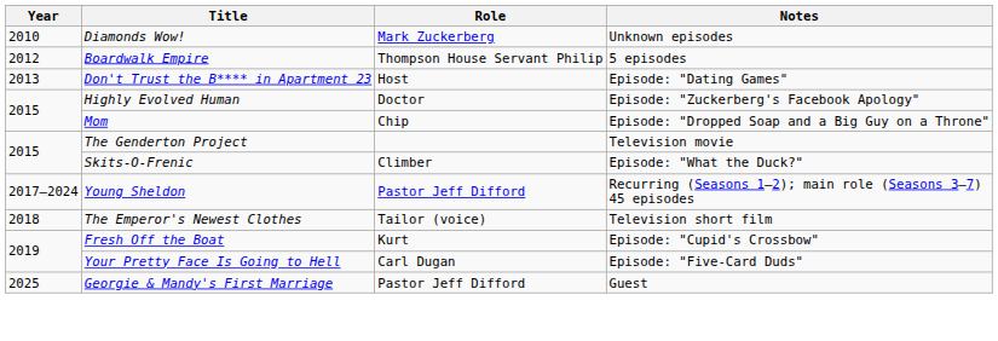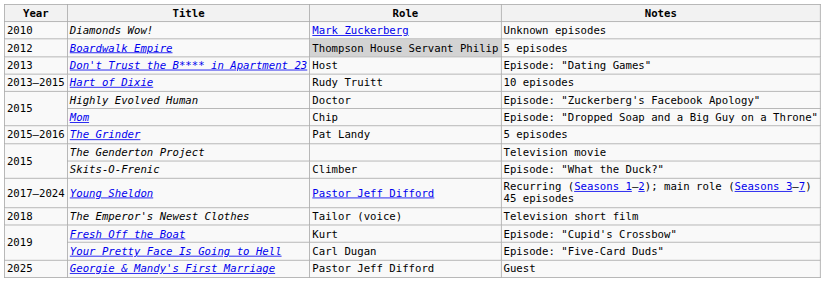 <table class="wikitable sortable">
 <tr>
 <th>Year</th>
 <th>Title</th>
 <th>Role</th>
 <th>Notes</th>
 </tr>
 <tr>
 <td>2010</td>
 <td><em>Diamonds Wow!</em></td>
 <td><a href='#'>Mark Zuckerberg</a></td>
 <td>Unknown episodes</td>
 </tr>
 <tr>
 <td>2012</td>
 <td><em><a href='#'>Boardwalk Empire</a></em></td>
-<td>Thompson House Servant Philip</td>
+<td style="background: lightgrey;">Thompson House Servant Philip</td>
 <td>5 episodes</td>
 </tr>
 <tr>
 <td>2013</td>
 <td><em><a href='#'>Don't Trust the B**** in Apartment 23</a></em></td>
 <td>Host</td>
 <td>Episode: "Dating Games"</td>
+</tr>
+<tr>
+<td>2013–2015</td>
+<td><em><a href='#'>Hart of Dixie</a></em></td>
+<td>Rudy Truitt</td>
+<td>10 episodes</td>
 </tr>
 <tr>
 <td rowspan="2">2015</td>
 <td><em>Highly Evolved Human</em></td>
 <td>Doctor</td>
 <td>Episode: "Zuckerberg's Facebook Apology"</td>
 </tr>
 <tr>
 <td><em><a href='#'>Mom</a></em></td>
 <td>Chip</td>
 <td>Episode: "Dropped Soap and a Big Guy on a Throne"</td>
+</tr>
+<tr>
+<td>2015–2016</td>
+<td><em><a href='#'>The Grinder</a></em></td>
+<td>Pat Landy</td>
+<td>5 episodes</td>
 </tr>
 <tr>
 <td rowspan="2">2015</td>
 <td><em>The Genderton Project</em></td>
 <td></td>
 <td>Television movie</td>
 </tr>
 <tr>
 <td><em>Skits-O-Frenic</em></td>
 <td>Climber</td>
 <td>Episode: "What the Duck?"</td>
 </tr>
 <tr>
 <td>2017–2024</td>
 <td><em><a href='#'>Young Sheldon</a></em></td>
 <td><a href='#'>Pastor Jeff Difford</a></td>
 <td>Recurring (<a href='#'>Seasons 1</a>–<a href='#'>2</a>); main role (<a href='#'>Seasons 3</a>–<a href='#'>7</a>)<br>45 episodes</td>
 </tr>
 <tr>
 <td>2018</td>
 <td><em>The Emperor's Newest Clothes</em></td>
 <td>Tailor (voice)</td>
 <td>Television short film</td>
 </tr>
 <tr>
 <td rowspan="2">2019</td>
 <td><em><a href='#'>Fresh Off the Boat</a></em></td>
 <td>Kurt</td>
 <td>Episode: "Cupid's Crossbow"</td>
 </tr>
 <tr>
 <td><em><a href='#'>Your Pretty Face Is Going to Hell</a></em></td>
 <td>Carl Dugan</td>
 <td>Episode: "Five-Card Duds"</td>
 </tr>
 <tr>
 <td>2025</td>
 <td><em><a href='#'>Georgie & Mandy's First Marriage</a></em></td>
 <td>Pastor Jeff Difford</td>
 <td>Guest</td>
 </tr>
 </table>
